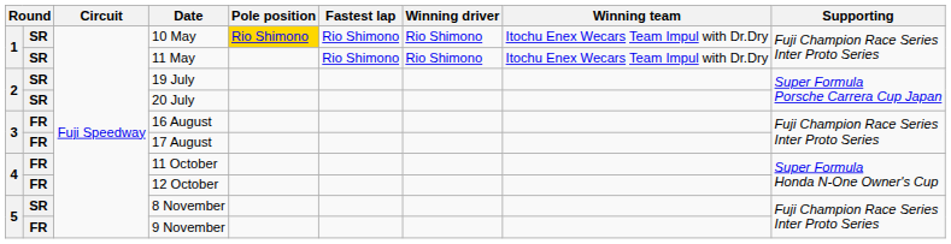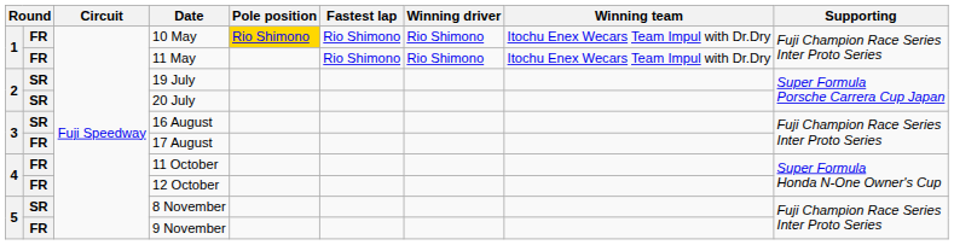 <table class=wikitable style="font-size:85%;">
 <tr>
 <th colspan="2">Round</th>
 <th>Circuit</th>
 <th>Date</th>
 <th>Pole position</th>
 <th>Fastest lap</th>
 <th>Winning driver</th>
 <th>Winning team</th>
 <th>Supporting</th>
 </tr>
 <tr>
 <th rowspan=2>1</th>
-<th>SR</th>
+<th>FR</th>
 <td rowspan=10> <a href='#'>Fuji Speedway</a></td>
 <td>10 May</td>
 <td style="background: gold;"> <a href='#'>Rio Shimono</a></td>
 <td> <a href='#'>Rio Shimono</a></td>
 <td> <a href='#'>Rio Shimono</a></td>
 <td> <a href='#'>Itochu Enex Wecars</a> <a href='#'>Team Impul</a> with Dr.Dry</td>
 <td rowspan=2><em>Fuji Champion Race Series<br>Inter Proto Series</em></td>
 </tr>
 <tr>
-<th>SR</th>
+<th>FR</th>
 <td>11 May</td>
 <td></td>
 <td> <a href='#'>Rio Shimono</a></td>
 <td> <a href='#'>Rio Shimono</a></td>
 <td> <a href='#'>Itochu Enex Wecars</a> <a href='#'>Team Impul</a> with Dr.Dry</td>
 </tr>
 <tr>
 <th rowspan=2>2</th>
 <th>SR</th>
 <td>19 July</td>
 <td></td>
 <td></td>
 <td></td>
 <td></td>
 <td rowspan=2><em><a href='#'>Super Formula</a><br><a href='#'>Porsche Carrera Cup Japan</a></em></td>
 </tr>
 <tr>
 <th>SR</th>
 <td>20 July</td>
 <td></td>
 <td></td>
 <td></td>
 <td></td>
 </tr>
 <tr>
 <th rowspan=2>3</th>
-<th>FR</th>
+<th>SR</th>
 <td>16 August</td>
 <td></td>
 <td></td>
 <td></td>
 <td></td>
 <td rowspan=2><em>Fuji Champion Race Series<br>Inter Proto Series</em></td>
 </tr>
 <tr>
 <th>FR</th>
 <td>17 August</td>
 <td></td>
 <td></td>
 <td></td>
 <td></td>
 </tr>
 <tr>
 <th rowspan=2>4</th>
 <th>FR</th>
 <td>11 October</td>
 <td></td>
 <td></td>
 <td></td>
 <td></td>
 <td rowspan=2><em><a href='#'>Super Formula</a><br>Honda N-One Owner's Cup</em></td>
 </tr>
 <tr>
 <th>FR</th>
 <td>12 October</td>
 <td></td>
 <td></td>
 <td></td>
 <td></td>
 </tr>
 <tr>
 <th rowspan=2>5</th>
 <th>SR</th>
 <td>8 November</td>
 <td></td>
 <td></td>
 <td></td>
 <td></td>
 <td rowspan=2><em>Fuji Champion Race Series<br>Inter Proto Series</em></td>
 </tr>
 <tr>
 <th>FR</th>
 <td>9 November</td>
 <td></td>
 <td></td>
 <td></td>
 <td></td>
 </tr>
 </table>
